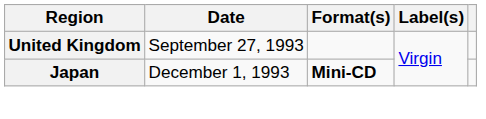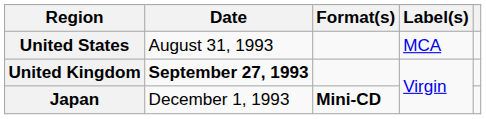 <table class="wikitable plainrowheaders">
 <tr>
 <th scope="col">Region</th>
 <th scope="col">Date</th>
 <th scope="col">Format(s)</th>
 <th scope="col">Label(s)</th>
 <th scope="col"></th>
 </tr>
 <tr>
+<th scope="row">United States</th>
+<td>August 31, 1993</td>
+<td></td>
+<td><a href='#'>MCA</a></td>
+<td></td>
+</tr>
+<tr>
 <th scope="row">United Kingdom</th>
-<td>September 27, 1993</td>
+<td><strong>September 27, 1993</strong></td>
 <td></td>
 <td rowspan="2"><a href='#'>Virgin</a></td>
 <td></td>
 </tr>
 <tr>
 <th scope="row">Japan</th>
 <td>December 1, 1993</td>
 <td><strong>Mini-CD</strong></td>
 <td></td>
 </tr>
 </table>
